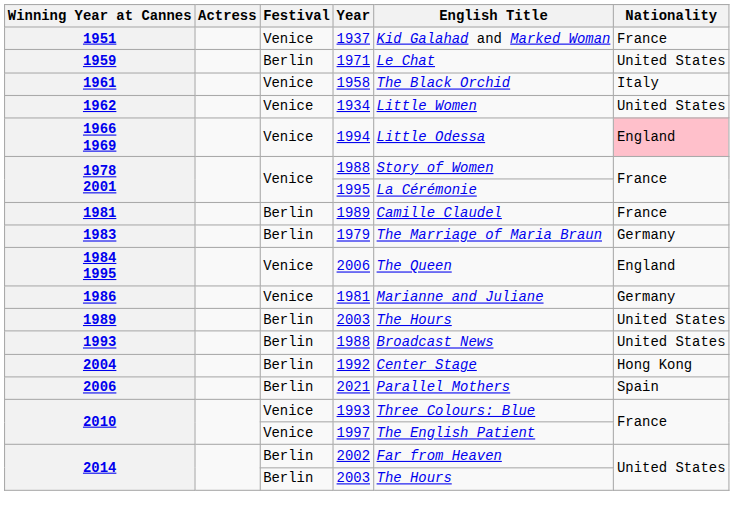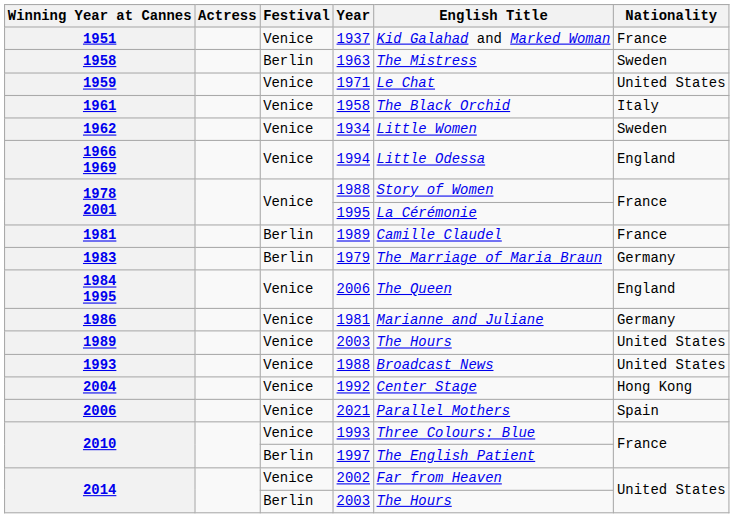 <table class="wikitable plainrowheaders">
 <tr>
 <th scope="col">Winning Year at Cannes</th>
 <th scope="col">Actress</th>
 <th scope="col">Festival</th>
 <th scope="col">Year</th>
 <th scope="col">English Title</th>
 <th scope="col">Nationality</th>
 </tr>
 <tr>
 <th style="text-align:center;"><a href='#'>1951</a></th>
 <td></td>
 <td>Venice</td>
 <td style="text-align:center;"><a href='#'>1937</a></td>
 <td><em><a href='#'>Kid Galahad</a></em> and <em><a href='#'>Marked Woman</a></em></td>
 <td>France</td>
 </tr>
 <tr>
+<th style="text-align:center;"><a href='#'>1958</a></th>
+<td></td>
+<td>Berlin</td>
+<td style="text-align:center;"><a href='#'>1963</a></td>
+<td><em><a href='#'>The Mistress</a></em></td>
+<td>Sweden</td>
+</tr>
+<tr>
 <th style="text-align:center;"><a href='#'>1959</a></th>
 <td></td>
-<td>Berlin</td>
+<td>Venice</td>
 <td style="text-align:center;"><a href='#'>1971</a></td>
 <td><em><a href='#'>Le Chat</a></em></td>
 <td>United States</td>
 </tr>
 <tr>
 <th style="text-align:center;"><a href='#'>1961</a></th>
 <td></td>
 <td>Venice</td>
 <td style="text-align:center;"><a href='#'>1958</a></td>
 <td><em><a href='#'>The Black Orchid</a></em></td>
 <td>Italy</td>
 </tr>
 <tr>
 <th style="text-align:center;"><a href='#'>1962</a></th>
 <td></td>
 <td>Venice</td>
 <td style="text-align:center;"><a href='#'>1934</a></td>
 <td><em><a href='#'>Little Women</a></em></td>
-<td>United States</td>
+<td>Sweden</td>
 </tr>
 <tr>
 <th style="text-align:center;"><a href='#'>1966</a><br><a href='#'>1969</a></th>
 <td></td>
 <td>Venice </td>
 <td style="text-align:center;"><a href='#'>1994</a></td>
 <td><em><a href='#'>Little Odessa</a></em></td>
-<td style="background: pink;">England</td>
+<td>England</td>
 </tr>
 <tr>
 <th rowspan="2" style="text-align:center;"><a href='#'>1978</a><br><a href='#'>2001</a></th>
 <td rowspan="2"></td>
 <td rowspan="2">Venice</td>
 <td style="text-align:center;"><a href='#'>1988</a></td>
 <td><em><a href='#'>Story of Women</a></em></td>
 <td rowspan="2">France</td>
 </tr>
 <tr>
 <td style="text-align:center;"><a href='#'>1995</a></td>
 <td><em><a href='#'>La Cérémonie</a></em></td>
 </tr>
 <tr>
 <th style="text-align:center;"><a href='#'>1981</a></th>
 <td></td>
 <td>Berlin</td>
 <td style="text-align:center;"><a href='#'>1989</a></td>
 <td><em><a href='#'>Camille Claudel</a></em></td>
 <td>France</td>
 </tr>
 <tr>
 <th style="text-align:center;"><a href='#'>1983</a></th>
 <td></td>
 <td>Berlin</td>
 <td style="text-align:center;"><a href='#'>1979</a></td>
 <td><em><a href='#'>The Marriage of Maria Braun</a></em></td>
 <td>Germany</td>
 </tr>
 <tr>
 <th style="text-align:center;"><a href='#'>1984</a><br><a href='#'>1995</a></th>
 <td></td>
 <td>Venice</td>
 <td style="text-align:center;"><a href='#'>2006</a></td>
 <td><em><a href='#'>The Queen</a></em></td>
 <td>England</td>
 </tr>
 <tr>
 <th style="text-align:center;"><a href='#'>1986</a></th>
 <td></td>
 <td>Venice</td>
 <td style="text-align:center;"><a href='#'>1981</a></td>
 <td><em><a href='#'>Marianne and Juliane</a></em></td>
 <td>Germany</td>
 </tr>
 <tr>
 <th style="text-align:center;"><a href='#'>1989</a></th>
 <td></td>
-<td>Berlin </td>
+<td>Venice </td>
 <td style="text-align:center;"><a href='#'>2003</a></td>
 <td><em><a href='#'>The Hours</a></em></td>
 <td>United States</td>
 </tr>
 <tr>
 <th style="text-align:center;"><a href='#'>1993</a></th>
 <td></td>
-<td>Berlin</td>
+<td>Venice</td>
 <td style="text-align:center;"><a href='#'>1988</a></td>
 <td><em><a href='#'>Broadcast News</a></em></td>
 <td>United States</td>
 </tr>
 <tr>
 <th style="text-align:center;"><a href='#'>2004</a></th>
 <td></td>
-<td>Berlin</td>
+<td>Venice</td>
 <td style="text-align:center;"><a href='#'>1992</a></td>
 <td><em><a href='#'>Center Stage</a></em></td>
 <td>Hong Kong</td>
 </tr>
 <tr>
 <th style="text-align:center;"><a href='#'>2006</a></th>
 <td></td>
-<td>Berlin</td>
+<td>Venice</td>
 <td style="text-align:center;"><a href='#'>2021</a></td>
 <td><em><a href='#'>Parallel Mothers</a></em></td>
 <td>Spain</td>
 </tr>
 <tr>
 <th rowspan="2" style="text-align:center;"><a href='#'>2010</a></th>
 <td rowspan="2"></td>
 <td>Venice</td>
 <td style="text-align:center;"><a href='#'>1993</a></td>
 <td><em><a href='#'>Three Colours: Blue</a></em></td>
 <td rowspan="2">France</td>
 </tr>
 <tr>
-<td>Venice</td>
+<td>Berlin</td>
 <td style="text-align:center;"><a href='#'>1997</a></td>
 <td><em><a href='#'>The English Patient</a></em></td>
 </tr>
 <tr>
 <th rowspan="2" style="text-align:center;"><a href='#'>2014</a></th>
 <td rowspan="2"></td>
-<td>Berlin</td>
+<td>Venice</td>
 <td style="text-align:center;"><a href='#'>2002</a></td>
 <td><em><a href='#'>Far from Heaven</a></em></td>
 <td rowspan="2">United States</td>
 </tr>
 <tr>
 <td>Berlin </td>
 <td style="text-align:center;"><a href='#'>2003</a></td>
 <td><em><a href='#'>The Hours</a></em></td>
 </tr>
 </table>
